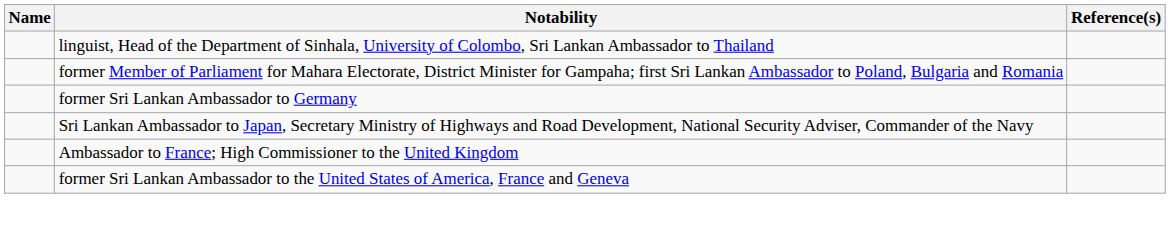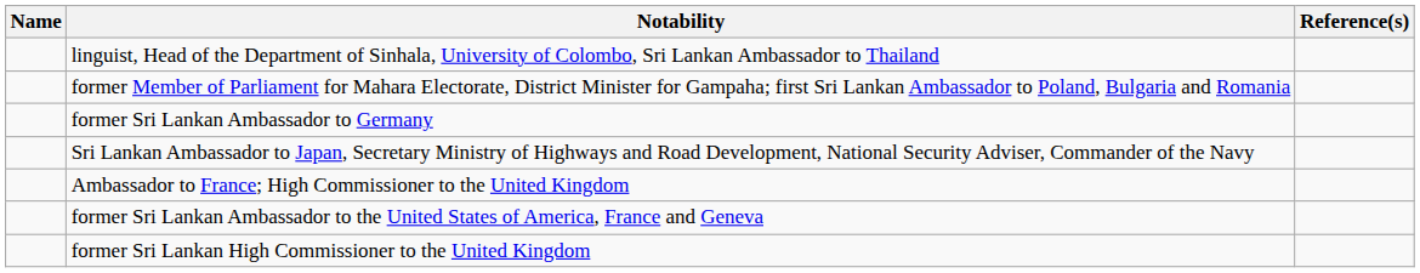 <table class="wikitable sortable">
 <tr>
 <th>Name</th>
 <th class="unsortable">Notability</th>
 <th class="unsortable">Reference(s)</th>
 </tr>
 <tr>
 <td></td>
 <td>linguist, Head of the Department of Sinhala, <a href='#'>University of Colombo</a>, Sri Lankan Ambassador to <a href='#'>Thailand</a></td>
 <td></td>
 </tr>
 <tr>
 <td></td>
 <td>former <a href='#'>Member of Parliament</a> for Mahara Electorate, District Minister for Gampaha; first Sri Lankan <a href='#'>Ambassador</a> to <a href='#'>Poland</a>, <a href='#'>Bulgaria</a> and <a href='#'>Romania</a></td>
 <td></td>
 </tr>
 <tr>
 <td></td>
 <td>former Sri Lankan Ambassador to <a href='#'>Germany</a></td>
 <td></td>
 </tr>
 <tr>
 <td></td>
 <td>Sri Lankan Ambassador to <a href='#'>Japan</a>, Secretary Ministry of Highways and Road Development, National Security Adviser, Commander of the Navy</td>
 <td></td>
 </tr>
 <tr>
 <td></td>
 <td>Ambassador to <a href='#'>France</a>; High Commissioner to the <a href='#'>United Kingdom</a></td>
 <td></td>
 </tr>
 <tr>
 <td></td>
 <td>former Sri Lankan Ambassador to the <a href='#'>United States of America</a>, <a href='#'>France</a> and <a href='#'>Geneva</a></td>
 <td></td>
 </tr>
+<tr>
+<td></td>
+<td>former Sri Lankan High Commissioner to the <a href='#'>United Kingdom</a></td>
+<td></td>
+</tr>
 </table>
